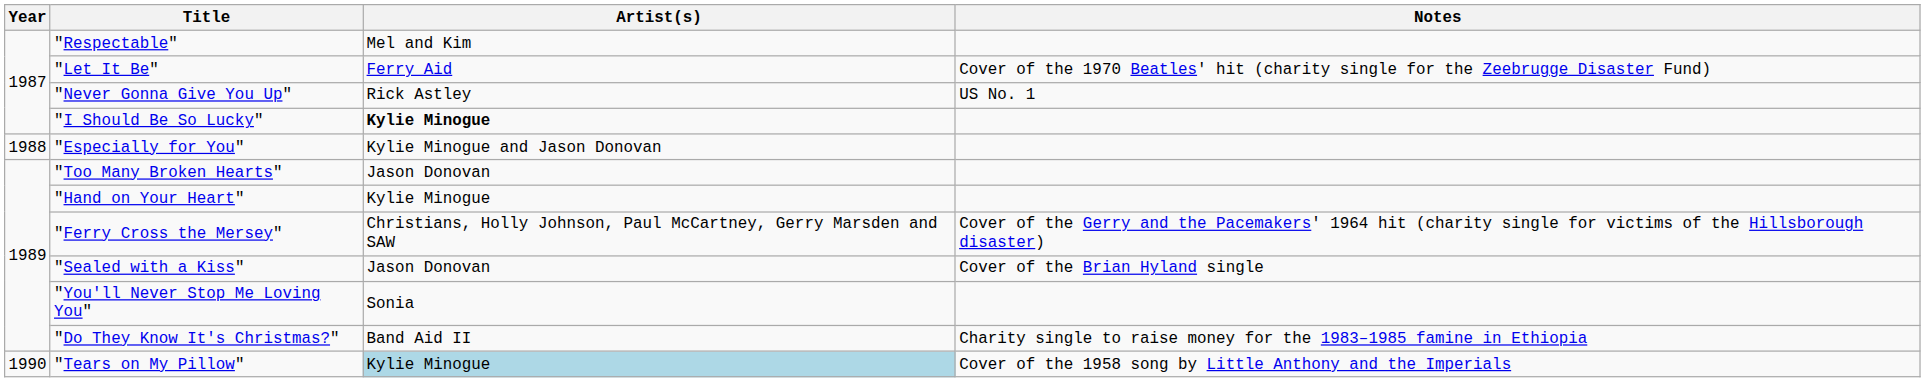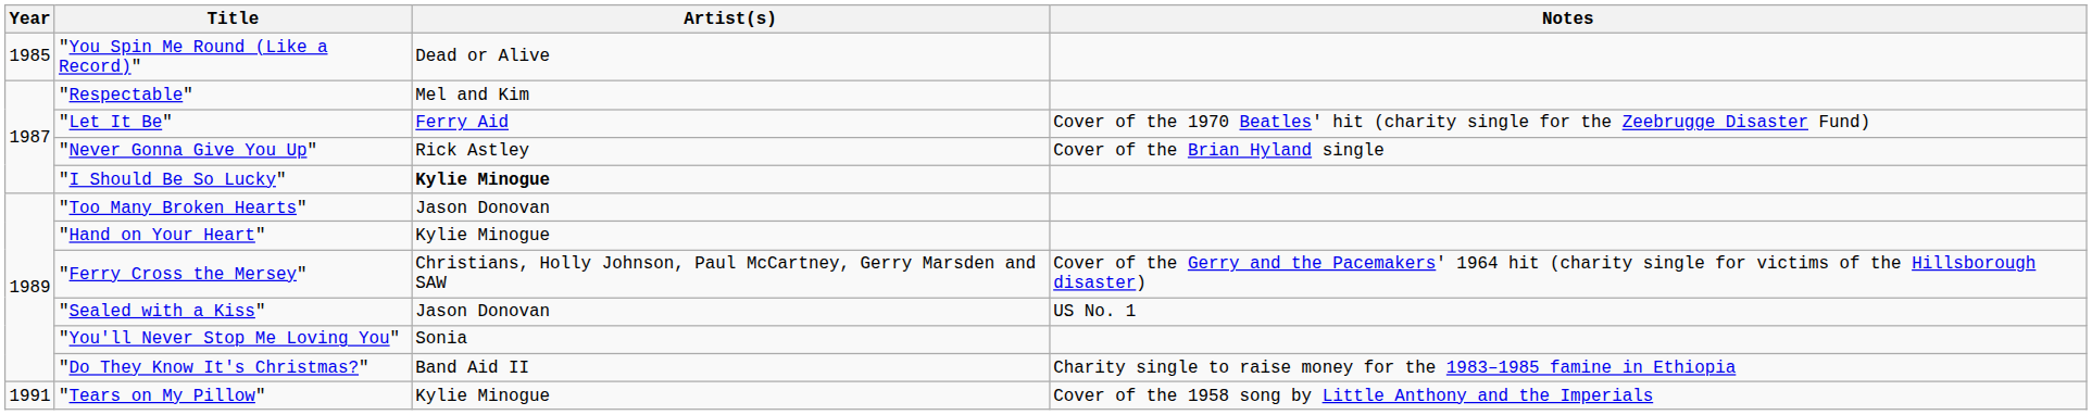 <table class="wikitable sortable">
 <tr>
 <th>Year</th>
 <th>Title</th>
 <th>Artist(s)</th>
 <th>Notes</th>
+</tr>
+<tr>
+<td>1985</td>
+<td>"<a href='#'>You Spin Me Round (Like a Record)</a>"</td>
+<td>Dead or Alive</td>
+<td></td>
 </tr>
 <tr>
 <td rowspan=4>1987</td>
 <td>"<a href='#'>Respectable</a>"</td>
 <td>Mel and Kim</td>
 <td></td>
 </tr>
 <tr>
 <td>"<a href='#'>Let It Be</a>"</td>
 <td><a href='#'>Ferry Aid</a></td>
 <td>Cover of the 1970 <a href='#'>Beatles</a>' hit (charity single for the <a href='#'>Zeebrugge Disaster</a> Fund)</td>
 </tr>
 <tr>
 <td>"<a href='#'>Never Gonna Give You Up</a>"</td>
 <td>Rick Astley</td>
-<td>US No. 1</td>
+<td>Cover of the <a href='#'>Brian Hyland</a> single</td>
 </tr>
 <tr>
 <td>"<a href='#'>I Should Be So Lucky</a>"</td>
 <td><strong>Kylie Minogue</strong></td>
-<td></td>
-</tr>
-<tr>
-<td>1988</td>
-<td>"<a href='#'>Especially for You</a>"</td>
-<td>Kylie Minogue and Jason Donovan</td>
 <td></td>
 </tr>
 <tr>
 <td rowspan=6>1989</td>
 <td>"<a href='#'>Too Many Broken Hearts</a>"</td>
 <td>Jason Donovan</td>
 <td></td>
 </tr>
 <tr>
 <td>"<a href='#'>Hand on Your Heart</a>"</td>
 <td>Kylie Minogue</td>
 <td></td>
 </tr>
 <tr>
 <td>"<a href='#'>Ferry Cross the Mersey</a>"</td>
 <td>Christians, Holly Johnson, Paul McCartney, Gerry Marsden and SAW</td>
 <td>Cover of the <a href='#'>Gerry and the Pacemakers</a>' 1964 hit (charity single for victims of the <a href='#'>Hillsborough disaster</a>)</td>
 </tr>
 <tr>
 <td>"<a href='#'>Sealed with a Kiss</a>"</td>
 <td>Jason Donovan</td>
-<td>Cover of the <a href='#'>Brian Hyland</a> single</td>
+<td>US No. 1</td>
 </tr>
 <tr>
 <td>"<a href='#'>You'll Never Stop Me Loving You</a>"</td>
 <td>Sonia</td>
 <td></td>
 </tr>
 <tr>
 <td>"<a href='#'>Do They Know It's Christmas?</a>"</td>
 <td>Band Aid II</td>
 <td>Charity single to raise money for the <a href='#'>1983–1985 famine in Ethiopia</a></td>
 </tr>
 <tr>
-<td>1990</td>
+<td>1991</td>
 <td>"<a href='#'>Tears on My Pillow</a>"</td>
-<td style="background: lightblue;">Kylie Minogue</td>
+<td>Kylie Minogue</td>
 <td>Cover of the 1958 song by <a href='#'>Little Anthony and the Imperials</a></td>
 </tr>
 </table>
